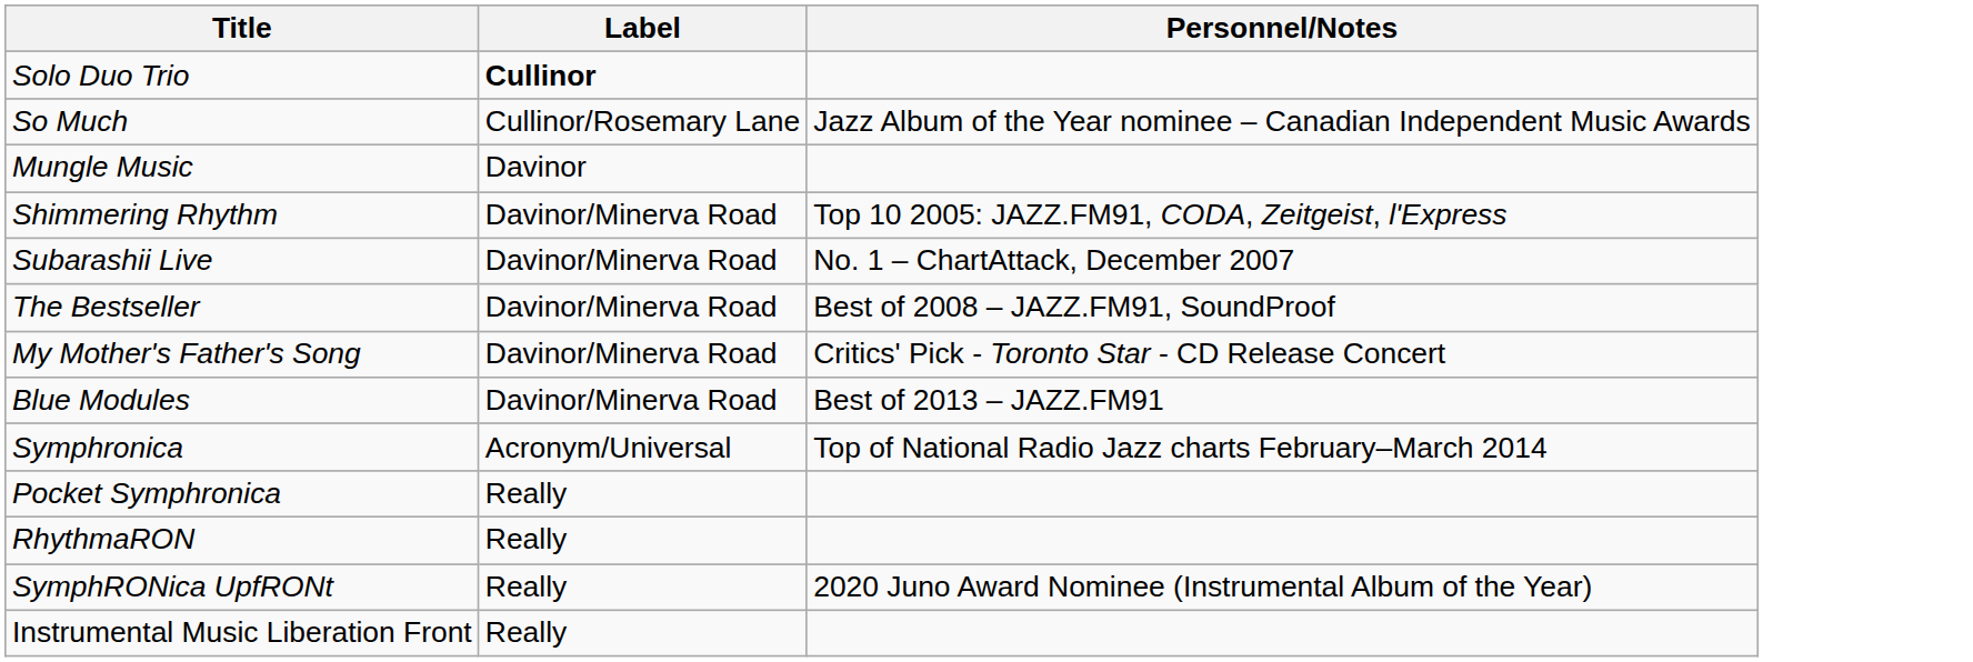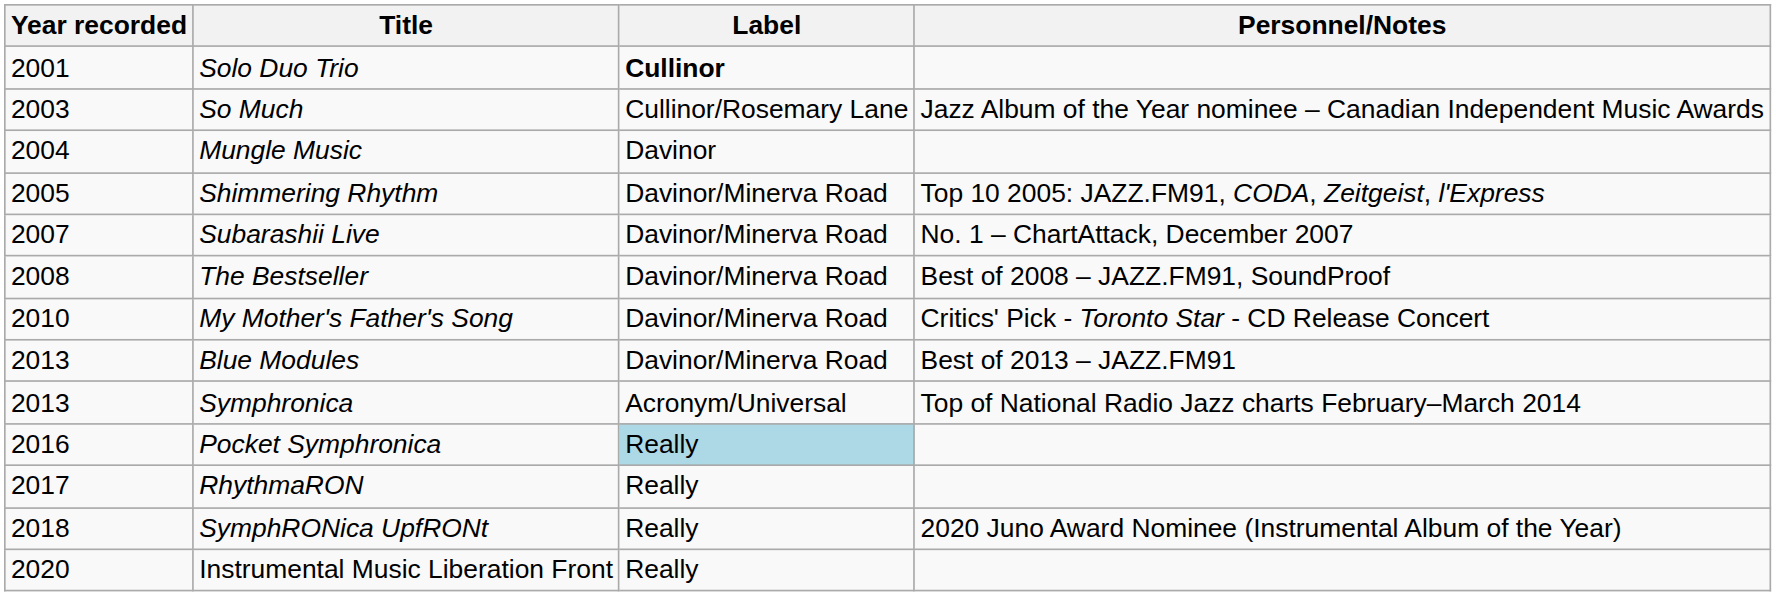 <table class="wikitable sortable">
 <tr>
+<th>Year recorded</th>
 <th>Title</th>
 <th>Label</th>
 <th>Personnel/Notes</th>
 </tr>
 <tr>
+<td>2001</td>
 <td><em>Solo Duo Trio</em></td>
 <td><strong>Cullinor</strong></td>
 <td></td>
 </tr>
 <tr>
+<td>2003</td>
 <td><em>So Much</em></td>
 <td>Cullinor/Rosemary Lane</td>
 <td>Jazz Album of the Year nominee – Canadian Independent Music Awards</td>
 </tr>
 <tr>
+<td>2004</td>
 <td><em>Mungle Music</em></td>
 <td>Davinor</td>
 <td></td>
 </tr>
 <tr>
+<td>2005</td>
 <td><em>Shimmering Rhythm</em></td>
 <td>Davinor/Minerva Road</td>
 <td>Top 10 2005: JAZZ.FM91, <em>CODA</em>, <em>Zeitgeist</em>, <em>l'Express</em></td>
 </tr>
 <tr>
+<td>2007</td>
 <td><em>Subarashii Live</em></td>
 <td>Davinor/Minerva Road</td>
 <td>No. 1 – ChartAttack, December 2007</td>
 </tr>
 <tr>
+<td>2008</td>
 <td><em>The Bestseller</em></td>
 <td>Davinor/Minerva Road</td>
 <td>Best of 2008 – JAZZ.FM91, SoundProof</td>
 </tr>
 <tr>
+<td>2010</td>
 <td><em>My Mother's Father's Song</em></td>
 <td>Davinor/Minerva Road</td>
 <td>Critics' Pick - <em>Toronto Star</em> - CD Release Concert</td>
 </tr>
 <tr>
+<td>2013</td>
 <td><em>Blue Modules</em></td>
 <td>Davinor/Minerva Road</td>
 <td>Best of 2013 – JAZZ.FM91</td>
 </tr>
 <tr>
+<td>2013</td>
 <td><em>Symphronica</em></td>
 <td>Acronym/Universal</td>
 <td>Top of National Radio Jazz charts February–March 2014</td>
 </tr>
 <tr>
+<td>2016</td>
 <td><em>Pocket Symphronica</em></td>
-<td>Really</td>
+<td style="background: lightblue;">Really</td>
 <td></td>
 </tr>
 <tr>
+<td>2017</td>
 <td><em>RhythmaRON</em></td>
 <td>Really</td>
 <td></td>
 </tr>
 <tr>
+<td>2018</td>
 <td><em>SymphRONica UpfRONt</em></td>
 <td>Really</td>
 <td>2020 Juno Award Nominee (Instrumental Album of the Year)</td>
 </tr>
 <tr>
+<td>2020</td>
 <td>Instrumental Music Liberation Front</td>
 <td>Really</td>
 <td></td>
 </tr>
 </table>
